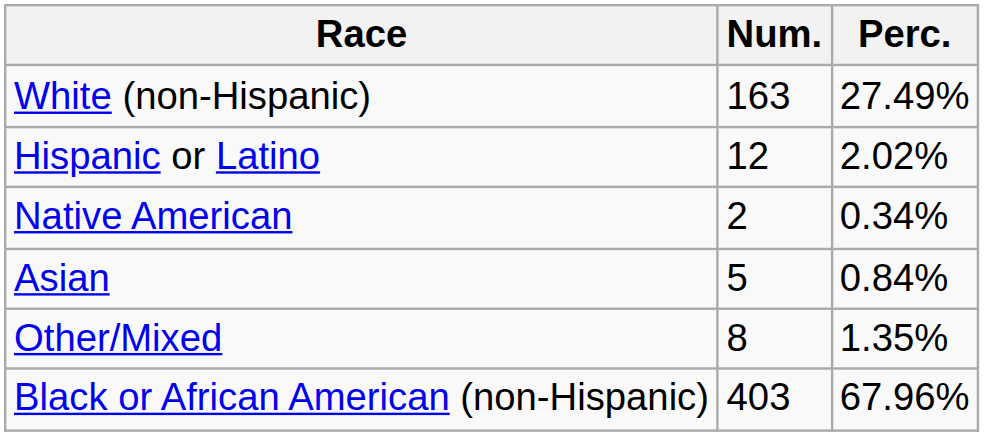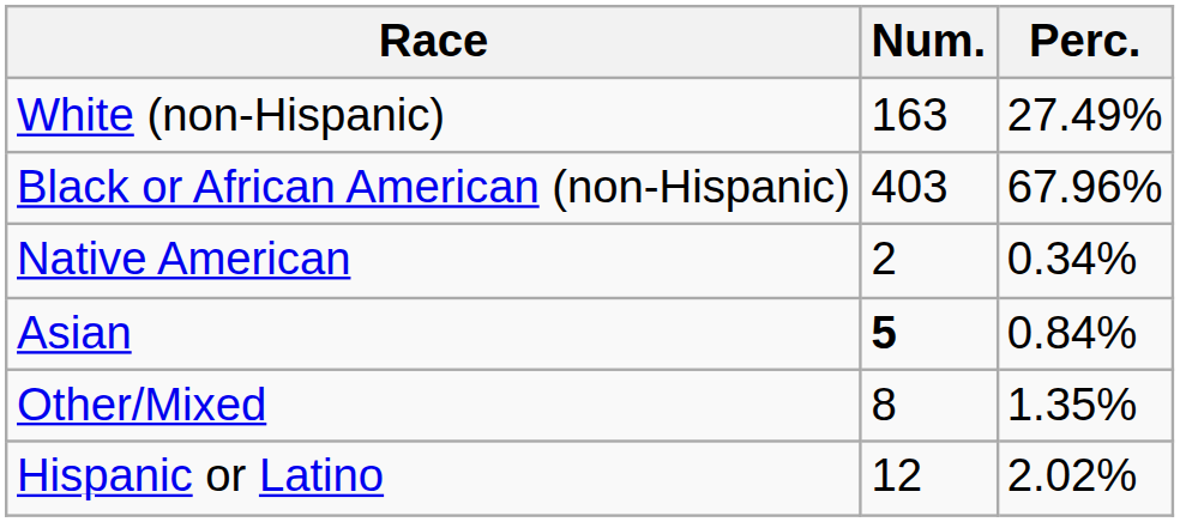 <table class="wikitable">
 <tr>
 <th>Race</th>
 <th>Num.</th>
 <th>Perc.</th>
 </tr>
 <tr>
 <td><a href='#'>White</a> (non-Hispanic)</td>
 <td>163</td>
 <td>27.49%</td>
 </tr>
 <tr>
-<td><a href='#'>Hispanic</a> or <a href='#'>Latino</a></td>
-<td>12</td>
-<td>2.02%</td>
+<td><a href='#'>Black or African American</a> (non-Hispanic)</td>
+<td>403</td>
+<td>67.96%</td>
 </tr>
 <tr>
 <td><a href='#'>Native American</a></td>
 <td>2</td>
 <td>0.34%</td>
 </tr>
 <tr>
 <td><a href='#'>Asian</a></td>
-<td>5</td>
+<td><strong>5</strong></td>
 <td>0.84%</td>
 </tr>
 <tr>
 <td><a href='#'>Other/Mixed</a></td>
 <td>8</td>
 <td>1.35%</td>
 </tr>
 <tr>
-<td><a href='#'>Black or African American</a> (non-Hispanic)</td>
-<td>403</td>
-<td>67.96%</td>
+<td><a href='#'>Hispanic</a> or <a href='#'>Latino</a></td>
+<td>12</td>
+<td>2.02%</td>
 </tr>
 </table>
